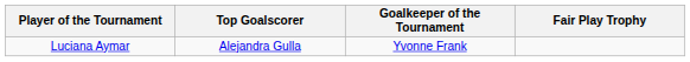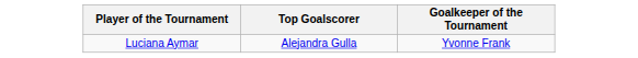 <table class=wikitable style="margin:auto; text-align:center">
 <tr>
 <th style="width: 220px;">Player of the Tournament</th>
 <th style="width: 220px;">Top Goalscorer</th>
 <th style="width: 220px;">Goalkeeper of the Tournament</th>
-<th style="width: 220px;">Fair Play Trophy</th>
 </tr>
 <tr>
 <td> <a href='#'>Luciana Aymar</a></td>
 <td> <a href='#'>Alejandra Gulla</a></td>
 <td> <a href='#'>Yvonne Frank</a></td>
-<td></td>
 </tr>
 </table>
